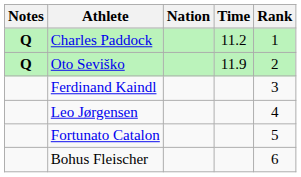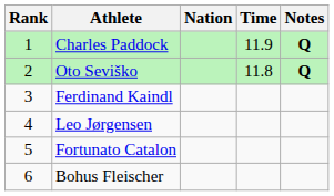 <table class="wikitable sortable" style="text-align:center">
 <tr>
-<th>Notes</th>
+<th>Rank</th>
 <th>Athlete</th>
 <th>Nation</th>
 <th>Time</th>
-<th>Rank</th>
+<th>Notes</th>
 </tr>
 <tr bgcolor=bbf3bb>
-<td><strong>Q</strong></td>
+<td>1</td>
 <td align="left"><a href='#'>Charles Paddock</a></td>
 <td align="left"></td>
-<td>11.2</td>
-<td>1</td>
+<td>11.9</td>
+<td><strong>Q</strong></td>
 </tr>
 <tr bgcolor=bbf3bb>
-<td><strong>Q</strong></td>
+<td>2</td>
 <td align="left"><a href='#'>Oto Seviško</a></td>
 <td align="left"></td>
-<td>11.9</td>
-<td>2</td>
+<td>11.8</td>
+<td><strong>Q</strong></td>
 </tr>
 <tr>
-<td></td>
+<td>3</td>
 <td align="left"><a href='#'>Ferdinand Kaindl</a></td>
 <td align="left"></td>
 <td></td>
-<td>3</td>
+<td></td>
 </tr>
 <tr>
-<td></td>
+<td>4</td>
 <td align="left"><a href='#'>Leo Jørgensen</a></td>
 <td align="left"></td>
 <td></td>
-<td>4</td>
+<td></td>
 </tr>
 <tr>
-<td></td>
+<td>5</td>
 <td align="left"><a href='#'>Fortunato Catalon</a></td>
 <td align="left"></td>
 <td></td>
-<td>5</td>
+<td></td>
 </tr>
 <tr>
-<td></td>
+<td>6</td>
 <td align="left">Bohus Fleischer</td>
 <td align="left"></td>
 <td></td>
-<td>6</td>
+<td></td>
 </tr>
 </table>
